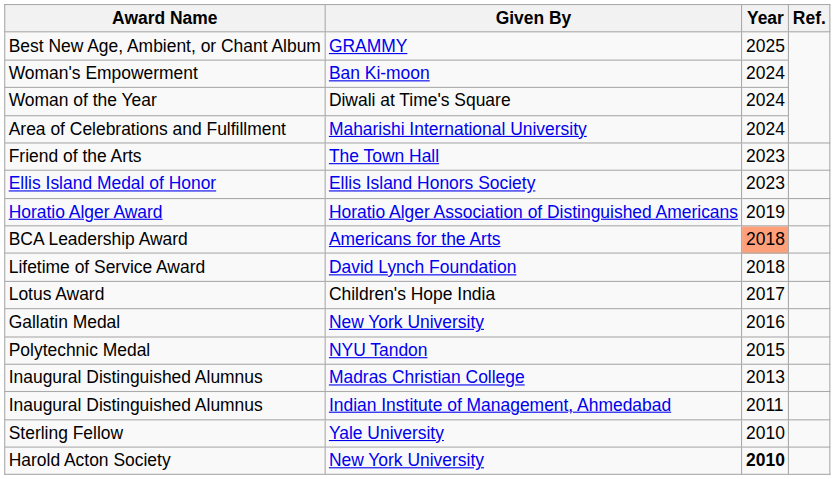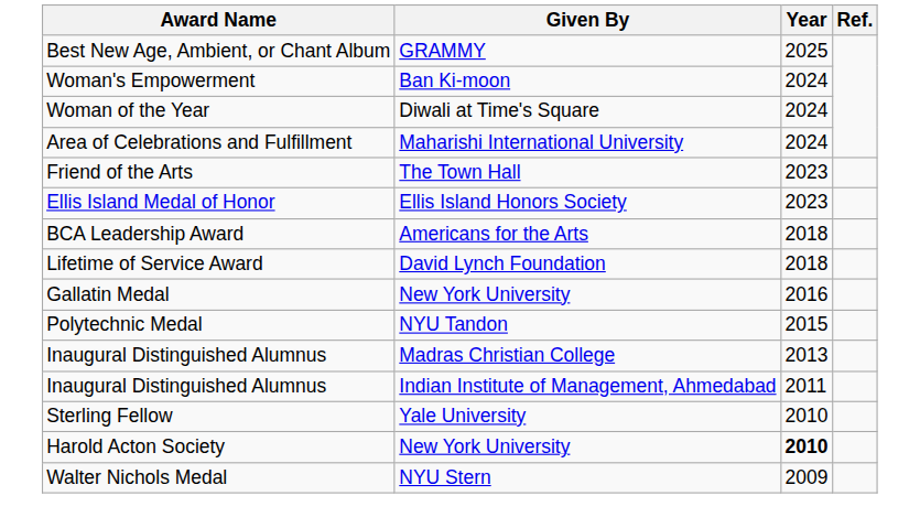 <table style="margin:auto;"  class="wikitable sortable">
 <tr>
 <th>Award Name</th>
 <th>Given By</th>
 <th>Year</th>
 <th>Ref.</th>
 </tr>
 <tr>
 <td>Best New Age, Ambient, or Chant Album</td>
 <td><a href='#'>GRAMMY</a></td>
 <td>2025</td>
 </tr>
 <tr>
 <td>Woman's  Empowerment</td>
 <td><a href='#'>Ban Ki-moon</a></td>
 <td>2024</td>
 </tr>
 <tr>
 <td>Woman of the Year</td>
 <td>Diwali  at Time's Square</td>
 <td>2024</td>
 </tr>
 <tr>
 <td>Area of Celebrations and Fulfillment</td>
 <td><a href='#'>Maharishi International University</a></td>
 <td>2024</td>
 </tr>
 <tr>
 <td>Friend of the Arts</td>
 <td><a href='#'>The Town Hall</a></td>
 <td>2023</td>
 <td></td>
 </tr>
 <tr>
 <td><a href='#'>Ellis Island Medal of Honor</a></td>
 <td><a href='#'>Ellis Island Honors Society</a></td>
 <td>2023</td>
 <td></td>
 </tr>
 <tr>
-<td><a href='#'>Horatio Alger Award</a></td>
-<td><a href='#'>Horatio Alger Association of Distinguished Americans</a></td>
-<td>2019</td>
-<td></td>
-</tr>
-<tr>
 <td>BCA Leadership Award</td>
 <td><a href='#'>Americans for the Arts</a></td>
-<td style="background: lightsalmon;">2018</td>
+<td>2018</td>
 <td></td>
 </tr>
 <tr>
 <td>Lifetime of Service Award</td>
 <td><a href='#'>David Lynch Foundation</a></td>
 <td>2018</td>
-<td></td>
-</tr>
-<tr>
-<td>Lotus Award</td>
-<td>Children's Hope India</td>
-<td>2017</td>
 <td></td>
 </tr>
 <tr>
 <td>Gallatin Medal</td>
 <td><a href='#'>New York University</a></td>
 <td>2016</td>
 <td></td>
 </tr>
 <tr>
 <td>Polytechnic Medal</td>
 <td><a href='#'>NYU Tandon</a></td>
 <td>2015</td>
 <td></td>
 </tr>
 <tr>
 <td>Inaugural Distinguished Alumnus</td>
 <td><a href='#'>Madras Christian College</a></td>
 <td>2013</td>
 <td></td>
 </tr>
 <tr>
 <td>Inaugural Distinguished Alumnus</td>
 <td><a href='#'>Indian Institute of Management, Ahmedabad</a></td>
 <td>2011</td>
 <td></td>
 </tr>
 <tr>
 <td>Sterling Fellow</td>
 <td><a href='#'>Yale University</a></td>
 <td>2010</td>
 <td></td>
 </tr>
 <tr>
 <td>Harold Acton Society</td>
 <td><a href='#'>New York University</a></td>
 <td><strong>2010</strong></td>
 <td></td>
 </tr>
+<tr>
+<td>Walter Nichols Medal</td>
+<td><a href='#'>NYU Stern</a></td>
+<td>2009</td>
+<td></td>
+</tr>
 </table>
